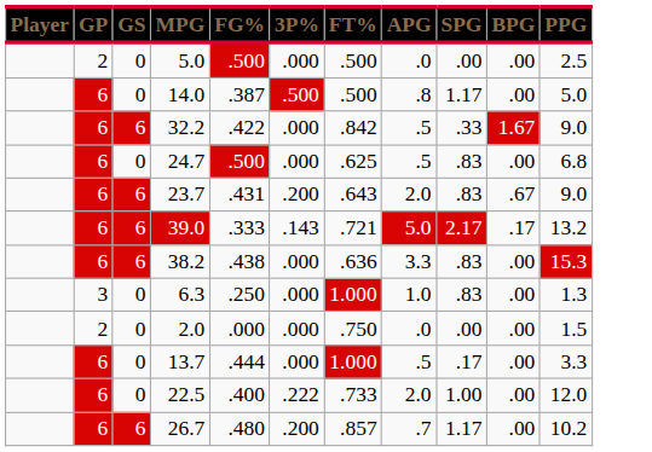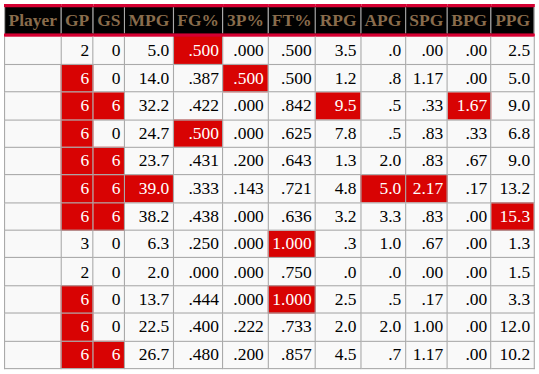 <table class="wikitable sortable" style="text-align:right;">
 <tr>
 <th style="background:#010101; color:#896C4C; border-top:#D50032 3px solid; border-bottom:#D50032 3px solid;">Player</th>
 <th style="background:#010101; color:#896C4C; border-top:#D50032 3px solid; border-bottom:#D50032 3px solid;">GP</th>
 <th style="background:#010101; color:#896C4C; border-top:#D50032 3px solid; border-bottom:#D50032 3px solid;">GS</th>
 <th style="background:#010101; color:#896C4C; border-top:#D50032 3px solid; border-bottom:#D50032 3px solid;">MPG</th>
 <th style="background:#010101; color:#896C4C; border-top:#D50032 3px solid; border-bottom:#D50032 3px solid;">FG%</th>
 <th style="background:#010101; color:#896C4C; border-top:#D50032 3px solid; border-bottom:#D50032 3px solid;">3P%</th>
 <th style="background:#010101; color:#896C4C; border-top:#D50032 3px solid; border-bottom:#D50032 3px solid;">FT%</th>
+<th style="background:#010101; color:#896C4C; border-top:#D50032 3px solid; border-bottom:#D50032 3px solid;">RPG</th>
 <th style="background:#010101; color:#896C4C; border-top:#D50032 3px solid; border-bottom:#D50032 3px solid;">APG</th>
 <th style="background:#010101; color:#896C4C; border-top:#D50032 3px solid; border-bottom:#D50032 3px solid;">SPG</th>
 <th style="background:#010101; color:#896C4C; border-top:#D50032 3px solid; border-bottom:#D50032 3px solid;">BPG</th>
 <th style="background:#010101; color:#896C4C; border-top:#D50032 3px solid; border-bottom:#D50032 3px solid;">PPG</th>
 </tr>
 <tr>
 <td></td>
 <td>2</td>
 <td>0</td>
 <td>5.0</td>
 <td style="background:#d80303;color:white;">.500</td>
 <td>.000</td>
 <td>.500</td>
+<td>3.5</td>
 <td>.0</td>
 <td>.00</td>
 <td>.00</td>
 <td>2.5</td>
 </tr>
 <tr>
 <td></td>
 <td style="background:#d80303;color:white;">6</td>
 <td>0</td>
 <td>14.0</td>
 <td>.387</td>
 <td style="background:#d80303;color:white;">.500</td>
 <td>.500</td>
+<td>1.2</td>
 <td>.8</td>
 <td>1.17</td>
 <td>.00</td>
 <td>5.0</td>
 </tr>
 <tr>
 <td></td>
 <td style="background:#d80303;color:white;">6</td>
 <td style="background:#d80303;color:white;">6</td>
 <td>32.2</td>
 <td>.422</td>
 <td>.000</td>
 <td>.842</td>
+<td style="background:#d80303;color:white;">9.5</td>
 <td>.5</td>
 <td>.33</td>
 <td style="background:#d80303;color:white;">1.67</td>
 <td>9.0</td>
 </tr>
 <tr>
 <td></td>
 <td style="background:#d80303;color:white;">6</td>
 <td>0</td>
 <td>24.7</td>
 <td style="background:#d80303;color:white;">.500</td>
 <td>.000</td>
 <td>.625</td>
+<td>7.8</td>
 <td>.5</td>
 <td>.83</td>
-<td>.00</td>
+<td>.33</td>
 <td>6.8</td>
 </tr>
 <tr>
 <td></td>
 <td style="background:#d80303;color:white;">6</td>
 <td style="background:#d80303;color:white;">6</td>
 <td>23.7</td>
 <td>.431</td>
 <td>.200</td>
 <td>.643</td>
+<td>1.3</td>
 <td>2.0</td>
 <td>.83</td>
 <td>.67</td>
 <td>9.0</td>
 </tr>
 <tr>
 <td></td>
 <td style="background:#d80303;color:white;">6</td>
 <td style="background:#d80303;color:white;">6</td>
 <td style="background:#d80303;color:white;">39.0</td>
 <td>.333</td>
 <td>.143</td>
 <td>.721</td>
+<td>4.8</td>
 <td style="background:#d80303;color:white;">5.0</td>
 <td style="background:#d80303;color:white;">2.17</td>
 <td>.17</td>
 <td>13.2</td>
 </tr>
 <tr>
 <td></td>
 <td style="background:#d80303;color:white;">6</td>
 <td style="background:#d80303;color:white;">6</td>
 <td>38.2</td>
 <td>.438</td>
 <td>.000</td>
 <td>.636</td>
+<td>3.2</td>
 <td>3.3</td>
 <td>.83</td>
 <td>.00</td>
 <td style="background:#d80303;color:white;">15.3</td>
 </tr>
 <tr>
 <td></td>
 <td>3</td>
 <td>0</td>
 <td>6.3</td>
 <td>.250</td>
 <td>.000</td>
 <td style="background:#d80303;color:white;">1.000</td>
+<td>.3</td>
 <td>1.0</td>
-<td>.83</td>
+<td>.67</td>
 <td>.00</td>
 <td>1.3</td>
 </tr>
 <tr>
 <td></td>
 <td>2</td>
 <td>0</td>
 <td>2.0</td>
 <td>.000</td>
 <td>.000</td>
 <td>.750</td>
+<td>.0</td>
 <td>.0</td>
 <td>.00</td>
 <td>.00</td>
 <td>1.5</td>
 </tr>
 <tr>
 <td></td>
 <td style="background:#d80303;color:white;">6</td>
 <td>0</td>
 <td>13.7</td>
 <td>.444</td>
 <td>.000</td>
 <td style="background:#d80303;color:white;">1.000</td>
+<td>2.5</td>
 <td>.5</td>
 <td>.17</td>
 <td>.00</td>
 <td>3.3</td>
 </tr>
 <tr>
 <td></td>
 <td style="background:#d80303;color:white;">6</td>
 <td>0</td>
 <td>22.5</td>
 <td>.400</td>
 <td>.222</td>
 <td>.733</td>
 <td>2.0</td>
+<td>2.0</td>
 <td>1.00</td>
 <td>.00</td>
 <td>12.0</td>
 </tr>
 <tr>
 <td></td>
 <td style="background:#d80303;color:white;">6</td>
 <td style="background:#d80303;color:white;">6</td>
 <td>26.7</td>
 <td>.480</td>
 <td>.200</td>
 <td>.857</td>
+<td>4.5</td>
 <td>.7</td>
 <td>1.17</td>
 <td>.00</td>
 <td>10.2</td>
 </tr>
 </table>
